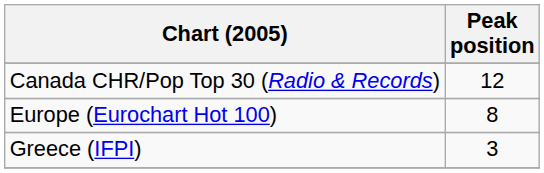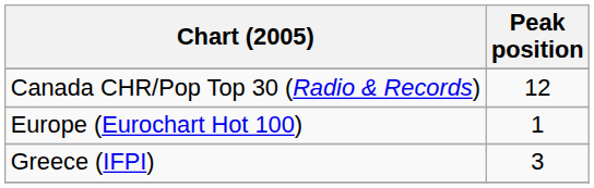 <table class="wikitable sortable">
 <tr>
 <th>Chart (2005)</th>
 <th>Peak<br>position</th>
 </tr>
 <tr>
 </tr>
 <tr>
 </tr>
 <tr>
 </tr>
 <tr>
 </tr>
 <tr>
 </tr>
 <tr>
 <td>Canada CHR/Pop Top 30 (<em><a href='#'>Radio & Records</a></em>)</td>
 <td align="center">12</td>
 </tr>
 <tr>
 </tr>
 <tr>
 <td>Europe (<a href='#'>Eurochart Hot 100</a>)</td>
-<td align="center">8</td>
+<td align="center">1</td>
 </tr>
 <tr>
 </tr>
 <tr>
 </tr>
 <tr>
 <td>Greece (<a href='#'>IFPI</a>)</td>
 <td align="center">3</td>
 </tr>
 <tr>
 </tr>
 <tr>
 </tr>
 <tr>
 </tr>
 <tr>
 </tr>
 <tr>
 </tr>
 <tr>
 </tr>
 <tr>
 </tr>
 <tr>
 </tr>
 <tr>
 </tr>
 <tr>
 </tr>
 <tr>
 </tr>
 <tr>
 </tr>
 <tr>
 </tr>
 <tr>
 </tr>
 <tr>
 </tr>
 <tr>
 </tr>
 </table>
